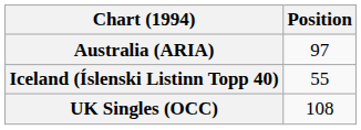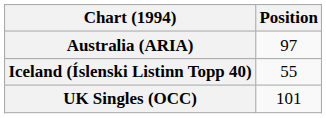 <table class="wikitable sortable plainrowheaders" style="text-align:center">
 <tr>
 <th scope="col">Chart (1994)</th>
 <th scope="col">Position</th>
 </tr>
 <tr>
 <th scope="row">Australia (ARIA)</th>
 <td>97</td>
 </tr>
 <tr>
 <th scope="row">Iceland (Íslenski Listinn Topp 40)</th>
 <td>55</td>
 </tr>
 <tr>
 <th scope="row">UK Singles (OCC)</th>
-<td>108</td>
+<td>101</td>
 </tr>
 </table>
